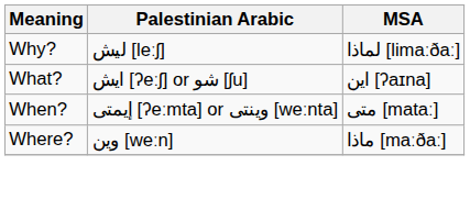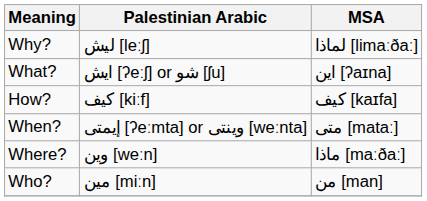 <table class = "wikitable">
 <tr>
 <th>Meaning</th>
 <th>Palestinian Arabic</th>
 <th>MSA</th>
 </tr>
 <tr>
 <td>Why?</td>
 <td>ليش [leːʃ]</td>
 <td>لماذا [limaːðaː]</td>
 </tr>
 <tr>
 <td>What?</td>
 <td>ايش [ʔeːʃ] or شو [ʃu]</td>
 <td>اين [ʔaɪna]</td>
 </tr>
 <tr>
+<td>How?</td>
+<td>كيف [kiːf]</td>
+<td>كيف [kaɪfa]</td>
+</tr>
+<tr>
 <td>When?</td>
 <td>إيمتى [ʔeːmta] or وينتى [weːnta]</td>
 <td>متى [mataː]</td>
 </tr>
 <tr>
 <td>Where?</td>
 <td>وين [weːn]</td>
 <td>ماذا [maːðaː]</td>
 </tr>
 <tr>
+<td>Who?</td>
+<td>مين [miːn]</td>
+<td>من [man]</td>
+</tr>
+<tr>
 </tr>
 </table>
